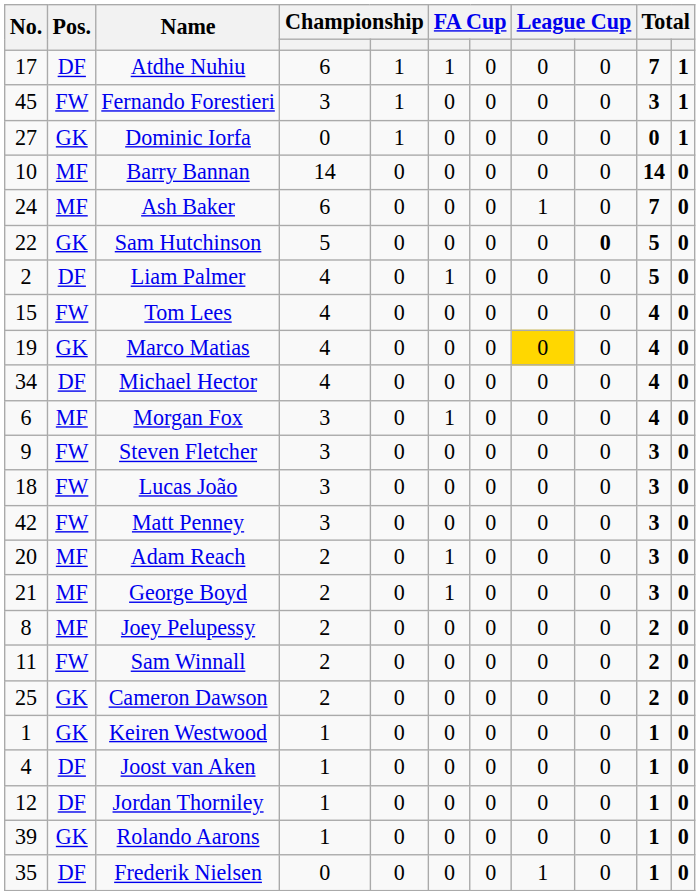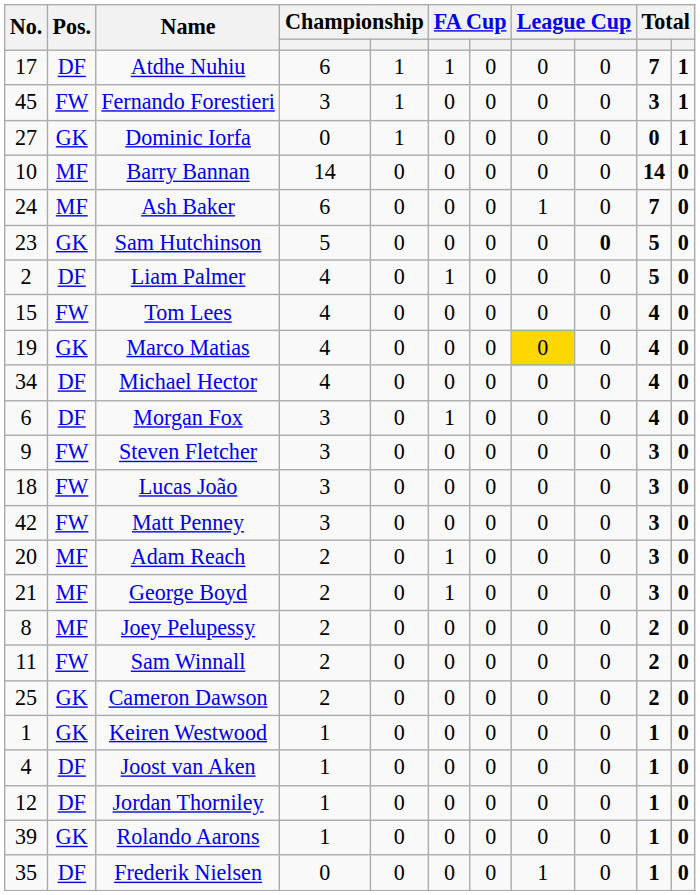 <table class="wikitable sortable" style="text-align: center;">
 <tr>
 <th rowspan="2">No.</th>
 <th rowspan="2">Pos.</th>
 <th rowspan="2">Name</th>
 <th colspan="2">Championship</th>
 <th colspan="2"><a href='#'>FA Cup</a></th>
 <th colspan="2"><a href='#'>League Cup</a></th>
 <th colspan="2">Total</th>
 </tr>
 <tr>
 <th></th>
 <th></th>
 <th></th>
 <th></th>
 <th></th>
 <th></th>
 <th></th>
 <th></th>
 </tr>
 <tr>
 <td>17</td>
 <td><a href='#'>DF</a></td>
 <td><a href='#'>Atdhe Nuhiu</a></td>
 <td>6</td>
 <td>1</td>
 <td>1</td>
 <td>0</td>
 <td>0</td>
 <td>0</td>
 <td><strong>7</strong></td>
 <td><strong>1</strong></td>
 </tr>
 <tr>
 <td>45</td>
 <td><a href='#'>FW</a></td>
 <td><a href='#'>Fernando Forestieri</a></td>
 <td>3</td>
 <td>1</td>
 <td>0</td>
 <td>0</td>
 <td>0</td>
 <td>0</td>
 <td><strong>3</strong></td>
 <td><strong>1</strong></td>
 </tr>
 <tr>
 <td>27</td>
 <td><a href='#'>GK</a></td>
 <td><a href='#'>Dominic Iorfa</a></td>
 <td>0</td>
 <td>1</td>
 <td>0</td>
 <td>0</td>
 <td>0</td>
 <td>0</td>
 <td><strong>0</strong></td>
 <td><strong>1</strong></td>
 </tr>
 <tr>
 <td>10</td>
 <td><a href='#'>MF</a></td>
 <td><a href='#'>Barry Bannan</a></td>
 <td>14</td>
 <td>0</td>
 <td>0</td>
 <td>0</td>
 <td>0</td>
 <td>0</td>
 <td><strong>14</strong></td>
 <td><strong>0</strong></td>
 </tr>
 <tr>
 <td>24</td>
 <td><a href='#'>MF</a></td>
 <td><a href='#'>Ash Baker</a></td>
 <td>6</td>
 <td>0</td>
 <td>0</td>
 <td>0</td>
 <td>1</td>
 <td>0</td>
 <td><strong>7</strong></td>
 <td><strong>0</strong></td>
 </tr>
 <tr>
-<td>22</td>
+<td>23</td>
 <td><a href='#'>GK</a></td>
 <td><a href='#'>Sam Hutchinson</a></td>
 <td>5</td>
 <td>0</td>
 <td>0</td>
 <td>0</td>
 <td>0</td>
 <td><strong>0</strong></td>
 <td><strong>5</strong></td>
 <td><strong>0</strong></td>
 </tr>
 <tr>
 <td>2</td>
 <td><a href='#'>DF</a></td>
 <td><a href='#'>Liam Palmer</a></td>
 <td>4</td>
 <td>0</td>
 <td>1</td>
 <td>0</td>
 <td>0</td>
 <td>0</td>
 <td><strong>5</strong></td>
 <td><strong>0</strong></td>
 </tr>
 <tr>
 <td>15</td>
 <td><a href='#'>FW</a></td>
 <td><a href='#'>Tom Lees</a></td>
 <td>4</td>
 <td>0</td>
 <td>0</td>
 <td>0</td>
 <td>0</td>
 <td>0</td>
 <td><strong>4</strong></td>
 <td><strong>0</strong></td>
 </tr>
 <tr>
 <td>19</td>
 <td><a href='#'>GK</a></td>
 <td><a href='#'>Marco Matias</a></td>
 <td>4</td>
 <td>0</td>
 <td>0</td>
 <td>0</td>
 <td style="background: gold;">0</td>
 <td>0</td>
 <td><strong>4</strong></td>
 <td><strong>0</strong></td>
 </tr>
 <tr>
 <td>34</td>
 <td><a href='#'>DF</a></td>
 <td><a href='#'>Michael Hector</a></td>
 <td>4</td>
 <td>0</td>
 <td>0</td>
 <td>0</td>
 <td>0</td>
 <td>0</td>
 <td><strong>4</strong></td>
 <td><strong>0</strong></td>
 </tr>
 <tr>
 <td>6</td>
-<td><a href='#'>MF</a></td>
+<td><a href='#'>DF</a></td>
 <td><a href='#'>Morgan Fox</a></td>
 <td>3</td>
 <td>0</td>
 <td>1</td>
 <td>0</td>
 <td>0</td>
 <td>0</td>
 <td><strong>4</strong></td>
 <td><strong>0</strong></td>
 </tr>
 <tr>
 <td>9</td>
 <td><a href='#'>FW</a></td>
 <td><a href='#'>Steven Fletcher</a></td>
 <td>3</td>
 <td>0</td>
 <td>0</td>
 <td>0</td>
 <td>0</td>
 <td>0</td>
 <td><strong>3</strong></td>
 <td><strong>0</strong></td>
 </tr>
 <tr>
 <td>18</td>
 <td><a href='#'>FW</a></td>
 <td><a href='#'>Lucas João</a></td>
 <td>3</td>
 <td>0</td>
 <td>0</td>
 <td>0</td>
 <td>0</td>
 <td>0</td>
 <td><strong>3</strong></td>
 <td><strong>0</strong></td>
 </tr>
 <tr>
 <td>42</td>
 <td><a href='#'>FW</a></td>
 <td><a href='#'>Matt Penney</a></td>
 <td>3</td>
 <td>0</td>
 <td>0</td>
 <td>0</td>
 <td>0</td>
 <td>0</td>
 <td><strong>3</strong></td>
 <td><strong>0</strong></td>
 </tr>
 <tr>
 <td>20</td>
 <td><a href='#'>MF</a></td>
 <td><a href='#'>Adam Reach</a></td>
 <td>2</td>
 <td>0</td>
 <td>1</td>
 <td>0</td>
 <td>0</td>
 <td>0</td>
 <td><strong>3</strong></td>
 <td><strong>0</strong></td>
 </tr>
 <tr>
 <td>21</td>
 <td><a href='#'>MF</a></td>
 <td><a href='#'>George Boyd</a></td>
 <td>2</td>
 <td>0</td>
 <td>1</td>
 <td>0</td>
 <td>0</td>
 <td>0</td>
 <td><strong>3</strong></td>
 <td><strong>0</strong></td>
 </tr>
 <tr>
 <td>8</td>
 <td><a href='#'>MF</a></td>
 <td><a href='#'>Joey Pelupessy</a></td>
 <td>2</td>
 <td>0</td>
 <td>0</td>
 <td>0</td>
 <td>0</td>
 <td>0</td>
 <td><strong>2</strong></td>
 <td><strong>0</strong></td>
 </tr>
 <tr>
 <td>11</td>
 <td><a href='#'>FW</a></td>
 <td><a href='#'>Sam Winnall</a></td>
 <td>2</td>
 <td>0</td>
 <td>0</td>
 <td>0</td>
 <td>0</td>
 <td>0</td>
 <td><strong>2</strong></td>
 <td><strong>0</strong></td>
 </tr>
 <tr>
 <td>25</td>
 <td><a href='#'>GK</a></td>
 <td><a href='#'>Cameron Dawson</a></td>
 <td>2</td>
 <td>0</td>
 <td>0</td>
 <td>0</td>
 <td>0</td>
 <td>0</td>
 <td><strong>2</strong></td>
 <td><strong>0</strong></td>
 </tr>
 <tr>
 <td>1</td>
 <td><a href='#'>GK</a></td>
 <td><a href='#'>Keiren Westwood</a></td>
 <td>1</td>
 <td>0</td>
 <td>0</td>
 <td>0</td>
 <td>0</td>
 <td>0</td>
 <td><strong>1</strong></td>
 <td><strong>0</strong></td>
 </tr>
 <tr>
 <td>4</td>
 <td><a href='#'>DF</a></td>
 <td><a href='#'>Joost van Aken</a></td>
 <td>1</td>
 <td>0</td>
 <td>0</td>
 <td>0</td>
 <td>0</td>
 <td>0</td>
 <td><strong>1</strong></td>
 <td><strong>0</strong></td>
 </tr>
 <tr>
 <td>12</td>
 <td><a href='#'>DF</a></td>
 <td><a href='#'>Jordan Thorniley</a></td>
 <td>1</td>
 <td>0</td>
 <td>0</td>
 <td>0</td>
 <td>0</td>
 <td>0</td>
 <td><strong>1</strong></td>
 <td><strong>0</strong></td>
 </tr>
 <tr>
 <td>39</td>
 <td><a href='#'>GK</a></td>
 <td><a href='#'>Rolando Aarons</a></td>
 <td>1</td>
 <td>0</td>
 <td>0</td>
 <td>0</td>
 <td>0</td>
 <td>0</td>
 <td><strong>1</strong></td>
 <td><strong>0</strong></td>
 </tr>
 <tr>
 <td>35</td>
 <td><a href='#'>DF</a></td>
 <td><a href='#'>Frederik Nielsen</a></td>
 <td>0</td>
 <td>0</td>
 <td>0</td>
 <td>0</td>
 <td>1</td>
 <td>0</td>
 <td><strong>1</strong></td>
 <td><strong>0</strong></td>
 </tr>
 <tr>
 </tr>
 </table>
